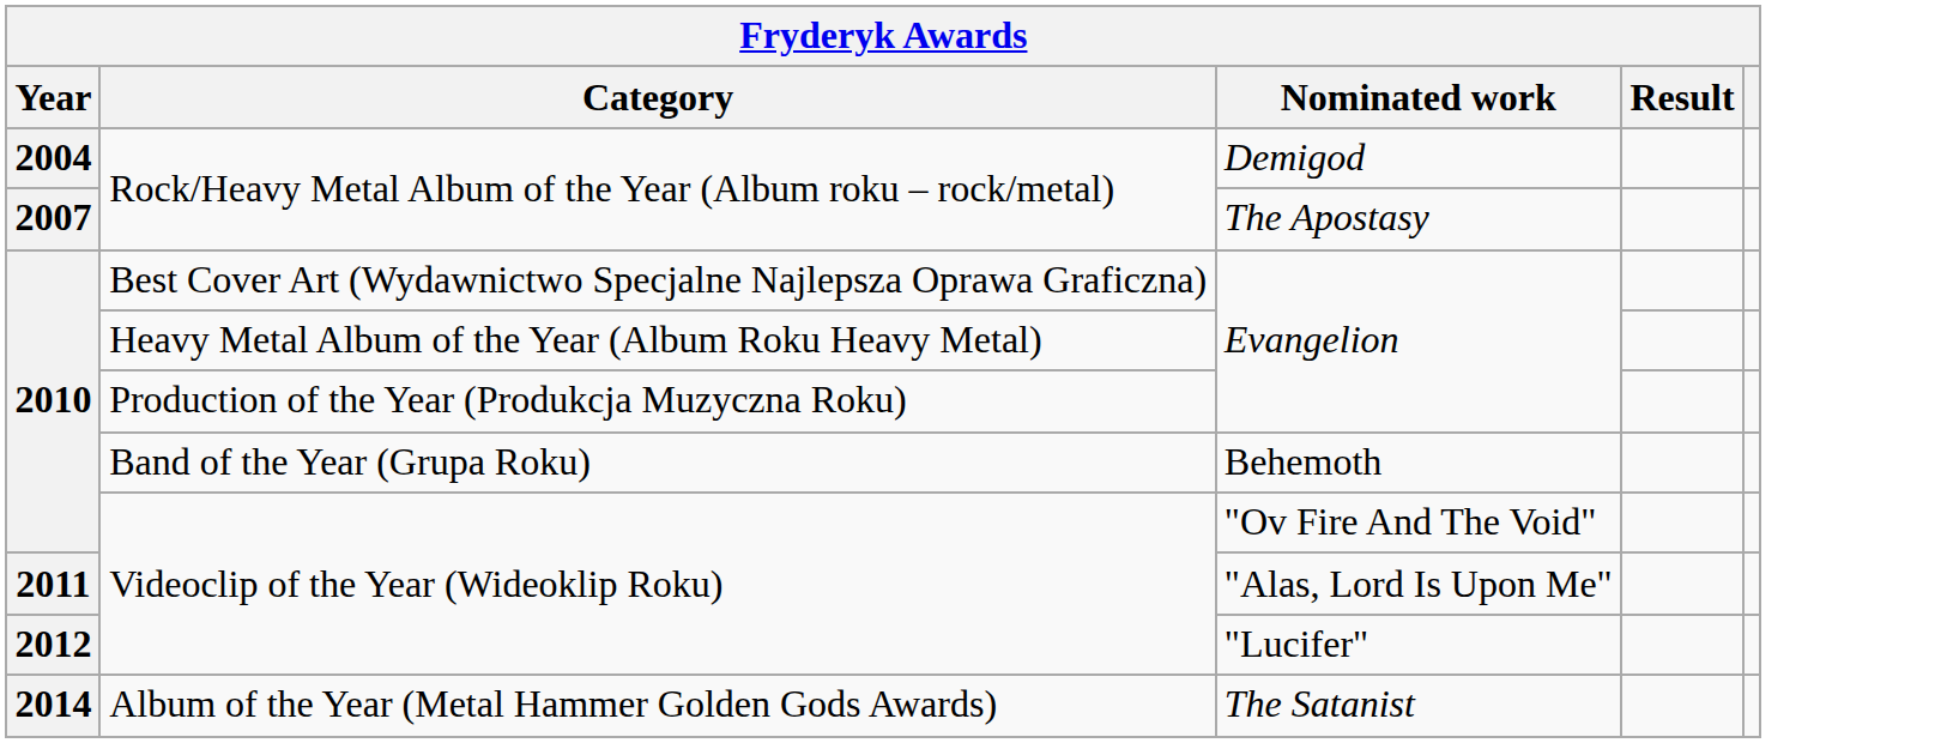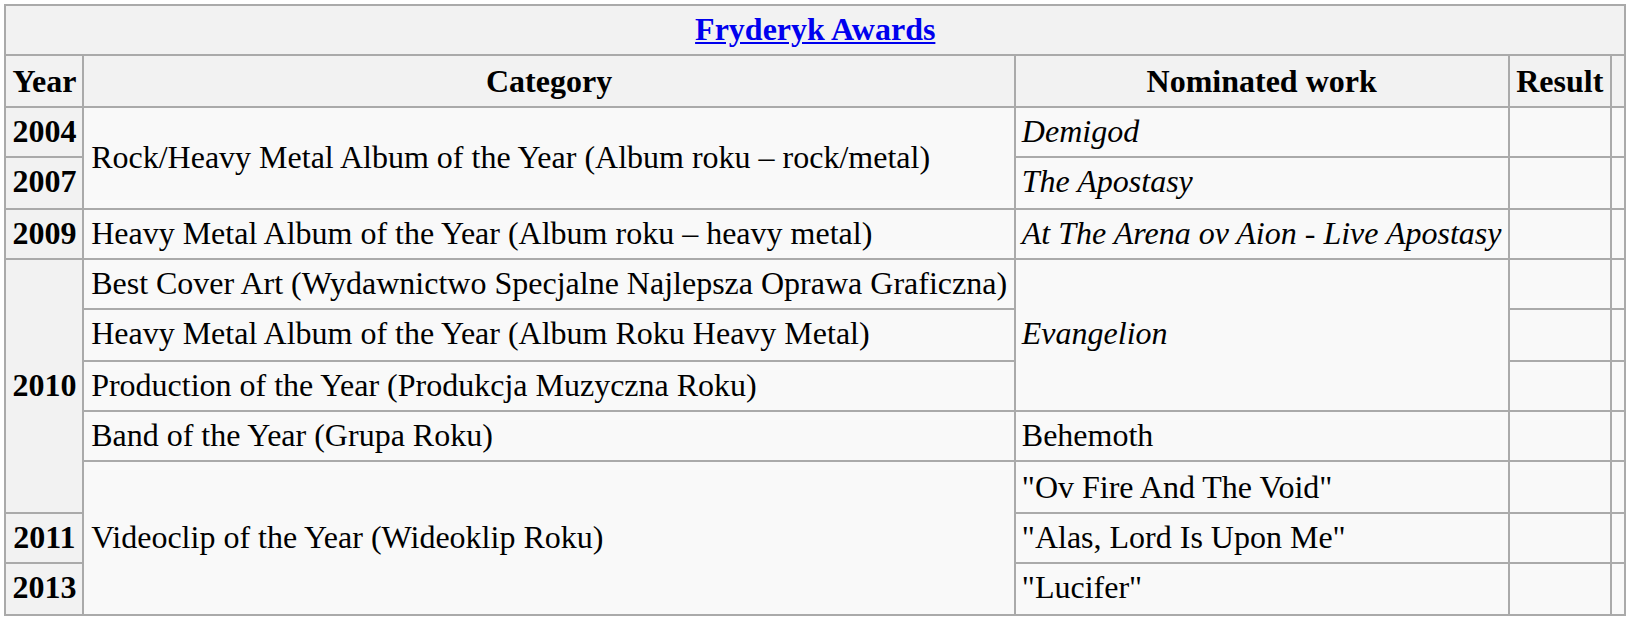 <table class="wikitable">
 <tr>
 <th colspan=5><a href='#'>Fryderyk Awards</a></th>
 </tr>
 <tr>
 <th>Year</th>
 <th>Category</th>
 <th>Nominated work</th>
 <th>Result</th>
 <th></th>
 </tr>
 <tr>
 <th>2004</th>
 <td rowspan=2>Rock/Heavy Metal Album of the Year (Album roku – rock/metal)</td>
 <td><em>Demigod</em></td>
 <td></td>
 <td></td>
 </tr>
 <tr>
 <th>2007</th>
 <td><em>The Apostasy</em></td>
+<td></td>
+<td></td>
+</tr>
+<tr>
+<th>2009</th>
+<td>Heavy Metal Album of the Year (Album roku – heavy metal)</td>
+<td><em>At The Arena ov Aion - Live Apostasy</em></td>
 <td></td>
 <td></td>
 </tr>
 <tr>
 <th rowspan=5>2010</th>
 <td>Best Cover Art (Wydawnictwo Specjalne Najlepsza Oprawa Graficzna)</td>
 <td rowspan=3><em>Evangelion</em></td>
 <td></td>
 <td></td>
 </tr>
 <tr>
 <td>Heavy Metal Album of the Year (Album Roku Heavy Metal)</td>
 <td></td>
 <td></td>
 </tr>
 <tr>
 <td>Production of the Year (Produkcja Muzyczna Roku)</td>
 <td></td>
 <td></td>
 </tr>
 <tr>
 <td>Band of the Year (Grupa Roku)</td>
 <td>Behemoth</td>
 <td></td>
 <td></td>
 </tr>
 <tr>
 <td rowspan=3>Videoclip of the Year (Wideoklip Roku)</td>
 <td>"Ov Fire And The Void"</td>
 <td></td>
 <td></td>
 </tr>
 <tr>
 <th>2011</th>
 <td>"Alas, Lord Is Upon Me"</td>
 <td></td>
 <td></td>
 </tr>
 <tr>
-<th>2012</th>
+<th>2013</th>
 <td>"Lucifer"</td>
 <td></td>
 <td></td>
 </tr>
-<tr>
-<th>2014</th>
-<td>Album of the Year (Metal Hammer Golden Gods Awards)</td>
-<td><em>The Satanist</em></td>
-<td></td>
-<td></td>
-</tr>
 </table>
